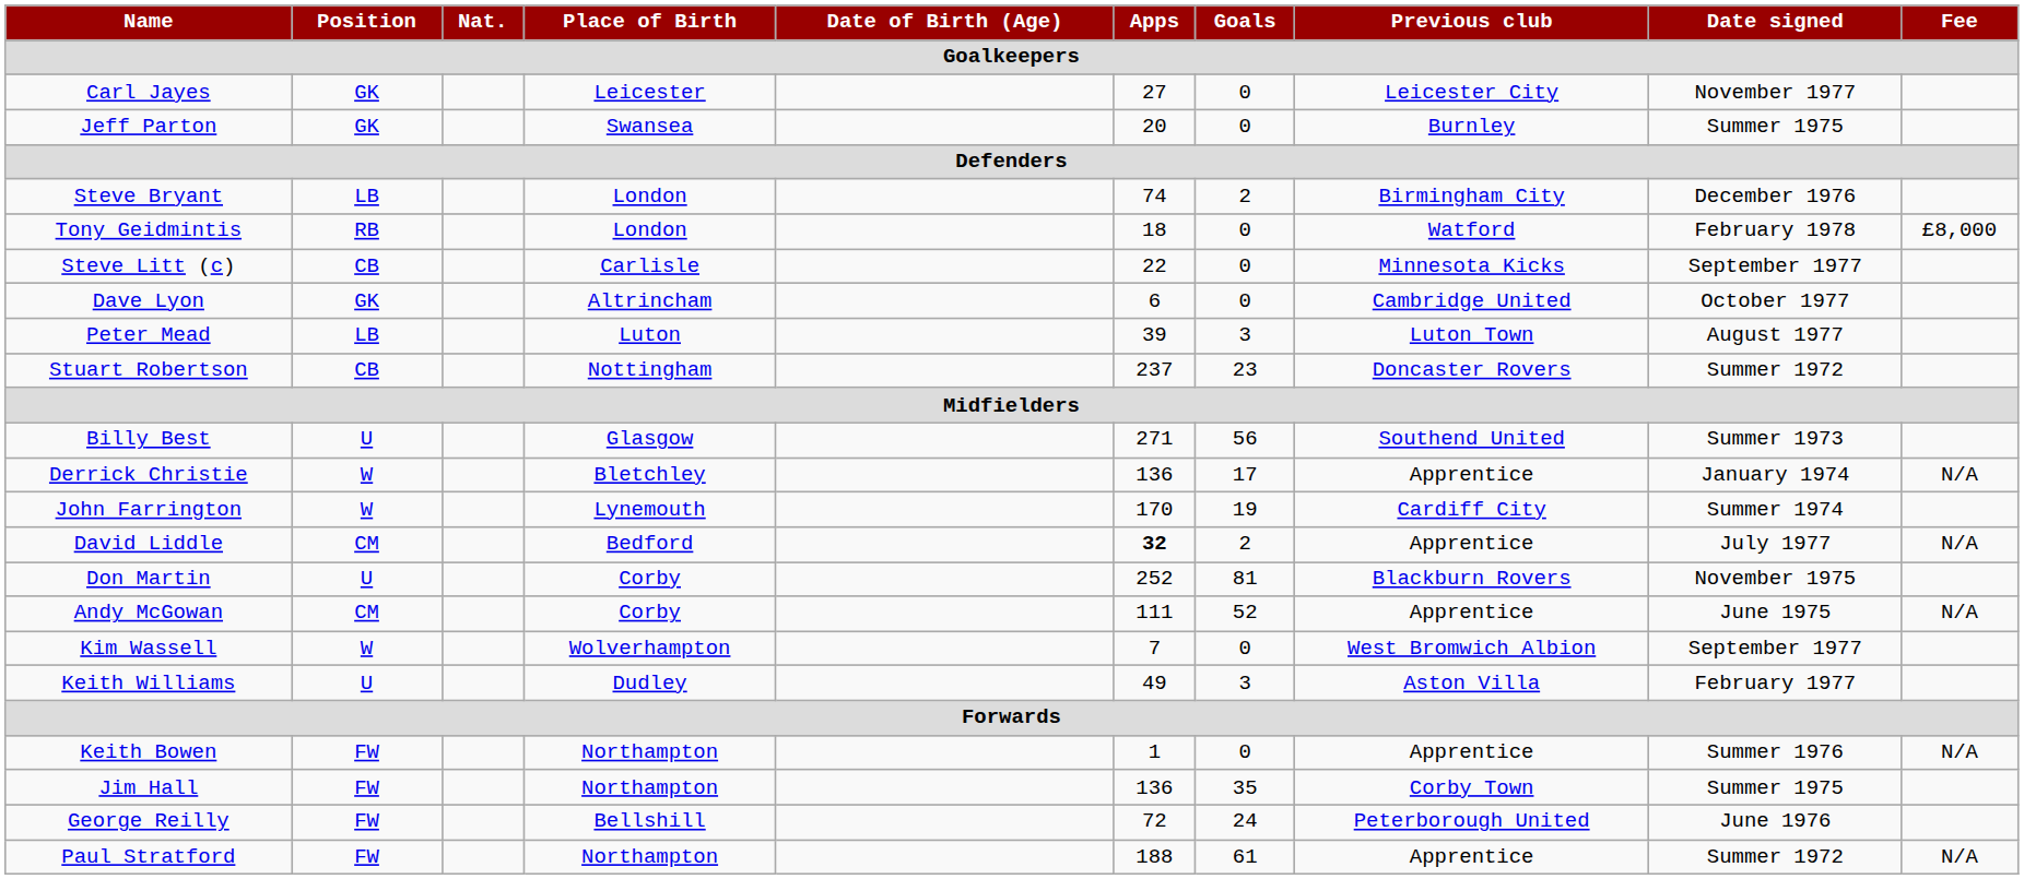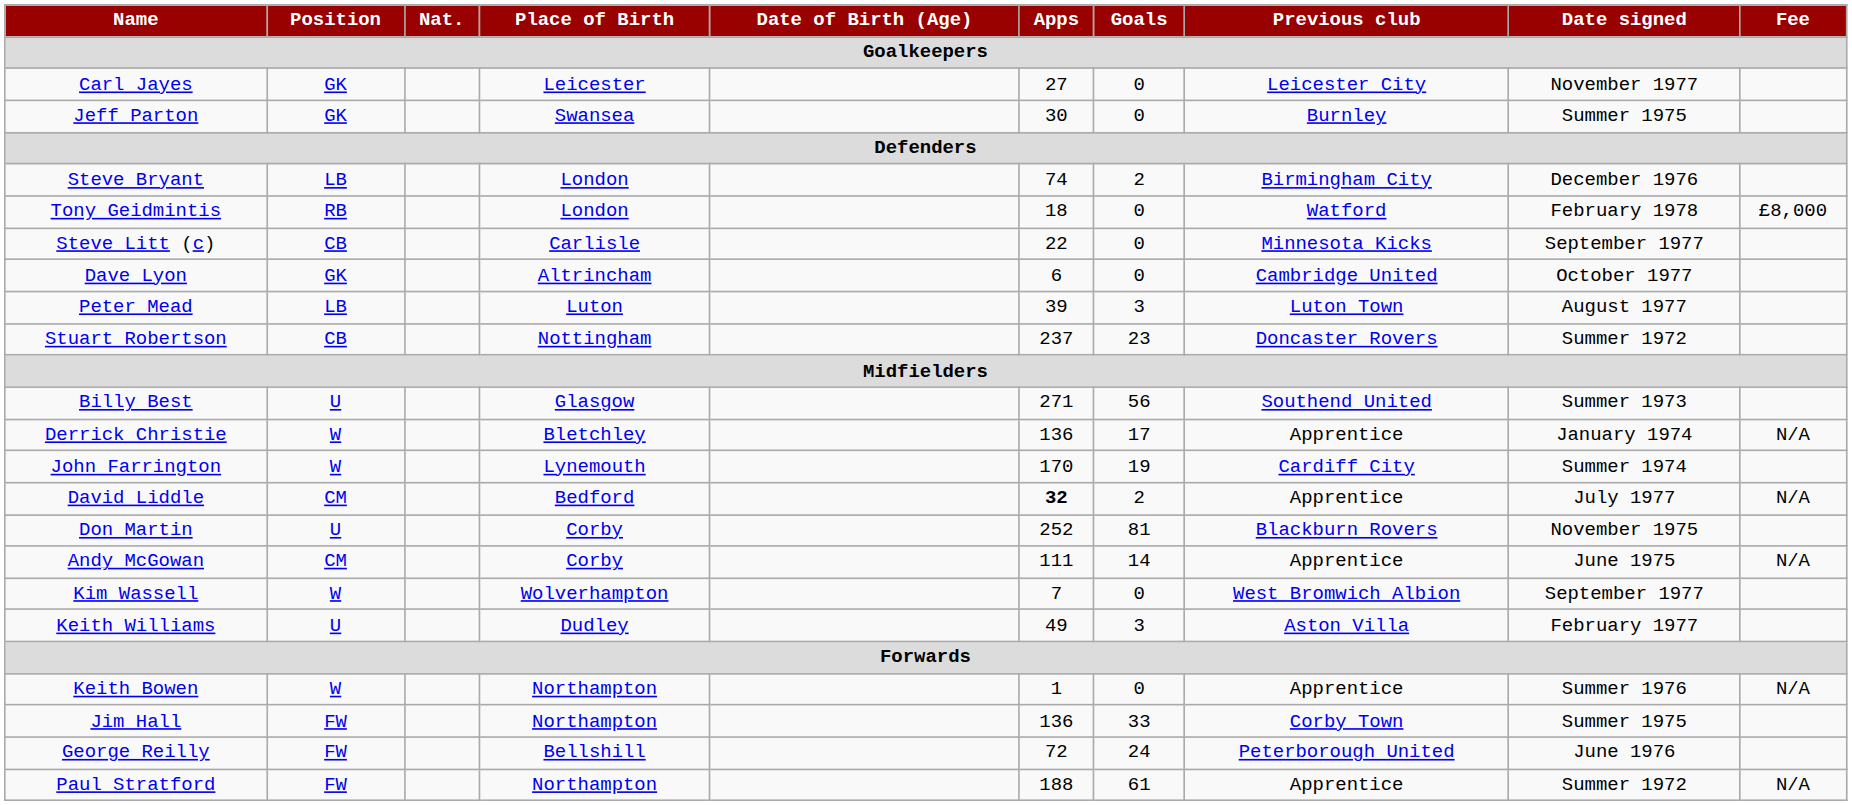 <table class="wikitable" style="text-align:center; font-size:90%; width:90%;">
 <tr>
 <th style="background:#900; color:#FFF; text-align:center;">Name</th>
 <th style="background:#900; color:#FFF; text-align:center;">Position</th>
 <th style="background:#900; color:#FFF; text-align:center;">Nat.</th>
 <th style="background:#900; color:#FFF; text-align:center;">Place of Birth</th>
 <th style="background:#900; color:#FFF; text-align:center;">Date of Birth (Age)</th>
 <th style="background:#900; color:#FFF; text-align:center;">Apps</th>
 <th style="background:#900; color:#FFF; text-align:center;">Goals</th>
 <th style="background:#900; color:#FFF; text-align:center;">Previous club</th>
 <th style="background:#900; color:#FFF; text-align:center;">Date signed</th>
 <th style="background:#900; color:#FFF; text-align:center;">Fee</th>
 </tr>
 <tr>
 <th colspan="12" style="background:#dcdcdc; text-align:center;">Goalkeepers</th>
 </tr>
 <tr>
 <td><a href='#'>Carl Jayes</a></td>
 <td><a href='#'>GK</a></td>
 <td></td>
 <td><a href='#'>Leicester</a></td>
 <td></td>
 <td>27</td>
 <td>0</td>
 <td><a href='#'>Leicester City</a></td>
 <td>November 1977</td>
 <td></td>
 </tr>
 <tr>
 <td><a href='#'>Jeff Parton</a></td>
 <td><a href='#'>GK</a></td>
 <td></td>
 <td><a href='#'>Swansea</a></td>
 <td></td>
-<td>20</td>
+<td>30</td>
 <td>0</td>
 <td><a href='#'>Burnley</a></td>
 <td>Summer 1975</td>
 <td></td>
 </tr>
 <tr>
 <th colspan="12" style="background:#dcdcdc; text-align:center;">Defenders</th>
 </tr>
 <tr>
 <td><a href='#'>Steve Bryant</a></td>
 <td><a href='#'>LB</a></td>
 <td></td>
 <td><a href='#'>London</a></td>
 <td></td>
 <td>74</td>
 <td>2</td>
 <td><a href='#'>Birmingham City</a></td>
 <td>December 1976</td>
 <td></td>
 </tr>
 <tr>
 <td><a href='#'>Tony Geidmintis</a></td>
 <td><a href='#'>RB</a></td>
 <td></td>
 <td><a href='#'>London</a></td>
 <td></td>
 <td>18</td>
 <td>0</td>
 <td><a href='#'>Watford</a></td>
 <td>February 1978</td>
 <td>£8,000</td>
 </tr>
 <tr>
 <td><a href='#'>Steve Litt</a> (<a href='#'>c</a>)</td>
 <td><a href='#'>CB</a></td>
 <td></td>
 <td><a href='#'>Carlisle</a></td>
 <td></td>
 <td>22</td>
 <td>0</td>
 <td><a href='#'>Minnesota Kicks</a></td>
 <td>September 1977</td>
 <td></td>
 </tr>
 <tr>
 <td><a href='#'>Dave Lyon</a></td>
 <td><a href='#'>GK</a></td>
 <td></td>
 <td><a href='#'>Altrincham</a></td>
 <td></td>
 <td>6</td>
 <td>0</td>
 <td><a href='#'>Cambridge United</a></td>
 <td>October 1977</td>
 <td></td>
 </tr>
 <tr>
 <td><a href='#'>Peter Mead</a></td>
 <td><a href='#'>LB</a></td>
 <td></td>
 <td><a href='#'>Luton</a></td>
 <td></td>
 <td>39</td>
 <td>3</td>
 <td><a href='#'>Luton Town</a></td>
 <td>August 1977</td>
 <td></td>
 </tr>
 <tr>
 <td><a href='#'>Stuart Robertson</a></td>
 <td><a href='#'>CB</a></td>
 <td></td>
 <td><a href='#'>Nottingham</a></td>
 <td></td>
 <td>237</td>
 <td>23</td>
 <td><a href='#'>Doncaster Rovers</a></td>
 <td>Summer 1972</td>
 <td></td>
 </tr>
 <tr>
 <th colspan="12" style="background:#dcdcdc; text-align:center;">Midfielders</th>
 </tr>
 <tr>
 <td><a href='#'>Billy Best</a></td>
 <td><a href='#'>U</a></td>
 <td></td>
 <td><a href='#'>Glasgow</a></td>
 <td></td>
 <td>271</td>
 <td>56</td>
 <td><a href='#'>Southend United</a></td>
 <td>Summer 1973</td>
 <td></td>
 </tr>
 <tr>
 <td><a href='#'>Derrick Christie</a></td>
 <td><a href='#'>W</a></td>
 <td></td>
 <td><a href='#'>Bletchley</a></td>
 <td></td>
 <td>136</td>
 <td>17</td>
 <td>Apprentice</td>
 <td>January 1974</td>
 <td>N/A</td>
 </tr>
 <tr>
 <td><a href='#'>John Farrington</a></td>
 <td><a href='#'>W</a></td>
 <td></td>
 <td><a href='#'>Lynemouth</a></td>
 <td></td>
 <td>170</td>
 <td>19</td>
 <td><a href='#'>Cardiff City</a></td>
 <td>Summer 1974</td>
 <td></td>
 </tr>
 <tr>
 <td><a href='#'>David Liddle</a></td>
 <td><a href='#'>CM</a></td>
 <td></td>
 <td><a href='#'>Bedford</a></td>
 <td></td>
 <td><strong>32</strong></td>
 <td>2</td>
 <td>Apprentice</td>
 <td>July 1977</td>
 <td>N/A</td>
 </tr>
 <tr>
 <td><a href='#'>Don Martin</a></td>
 <td><a href='#'>U</a></td>
 <td></td>
 <td><a href='#'>Corby</a></td>
 <td></td>
 <td>252</td>
 <td>81</td>
 <td><a href='#'>Blackburn Rovers</a></td>
 <td>November 1975</td>
 <td></td>
 </tr>
 <tr>
 <td><a href='#'>Andy McGowan</a></td>
 <td><a href='#'>CM</a></td>
 <td></td>
 <td><a href='#'>Corby</a></td>
 <td></td>
 <td>111</td>
-<td>52</td>
+<td>14</td>
 <td>Apprentice</td>
 <td>June 1975</td>
 <td>N/A</td>
 </tr>
 <tr>
 <td><a href='#'>Kim Wassell</a></td>
 <td><a href='#'>W</a></td>
 <td></td>
 <td><a href='#'>Wolverhampton</a></td>
 <td></td>
 <td>7</td>
 <td>0</td>
 <td><a href='#'>West Bromwich Albion</a></td>
 <td>September 1977</td>
 <td></td>
 </tr>
 <tr>
 <td><a href='#'>Keith Williams</a></td>
 <td><a href='#'>U</a></td>
 <td></td>
 <td><a href='#'>Dudley</a></td>
 <td></td>
 <td>49</td>
 <td>3</td>
 <td><a href='#'>Aston Villa</a></td>
 <td>February 1977</td>
 <td></td>
 </tr>
 <tr>
 <th colspan="12" style="background:#dcdcdc; text-align:center;">Forwards</th>
 </tr>
 <tr>
 <td><a href='#'>Keith Bowen</a></td>
-<td><a href='#'>FW</a></td>
+<td><a href='#'>W</a></td>
 <td></td>
 <td><a href='#'>Northampton</a></td>
 <td></td>
 <td>1</td>
 <td>0</td>
 <td>Apprentice</td>
 <td>Summer 1976</td>
 <td>N/A</td>
 </tr>
 <tr>
 <td><a href='#'>Jim Hall</a></td>
 <td><a href='#'>FW</a></td>
 <td></td>
 <td><a href='#'>Northampton</a></td>
 <td></td>
 <td>136</td>
-<td>35</td>
+<td>33</td>
 <td><a href='#'>Corby Town</a></td>
 <td>Summer 1975</td>
 <td></td>
 </tr>
 <tr>
 <td><a href='#'>George Reilly</a></td>
 <td><a href='#'>FW</a></td>
 <td></td>
 <td><a href='#'>Bellshill</a></td>
 <td></td>
 <td>72</td>
 <td>24</td>
 <td><a href='#'>Peterborough United</a></td>
 <td>June 1976</td>
 <td></td>
 </tr>
 <tr>
 <td><a href='#'>Paul Stratford</a></td>
 <td><a href='#'>FW</a></td>
 <td></td>
 <td><a href='#'>Northampton</a></td>
 <td></td>
 <td>188</td>
 <td>61</td>
 <td>Apprentice</td>
 <td>Summer 1972</td>
 <td>N/A</td>
 </tr>
 </table>
